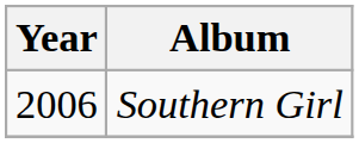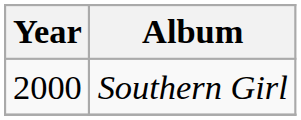 <table class="wikitable">
 <tr>
 <th align="left">Year</th>
 <th align="left">Album</th>
 </tr>
 <tr>
-<td align="left">2006</td>
+<td align="left">2000</td>
 <td align="left"><em>Southern Girl</em></td>
 </tr>
 <tr>
 </tr>
 </table>
